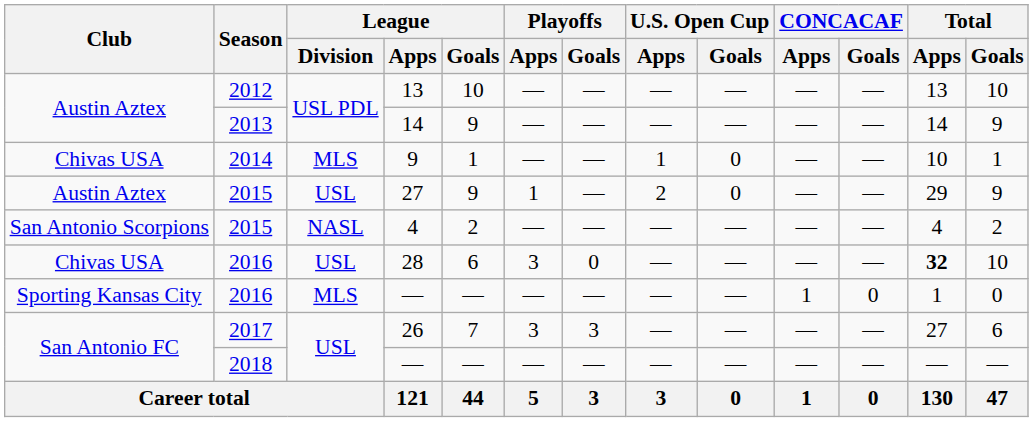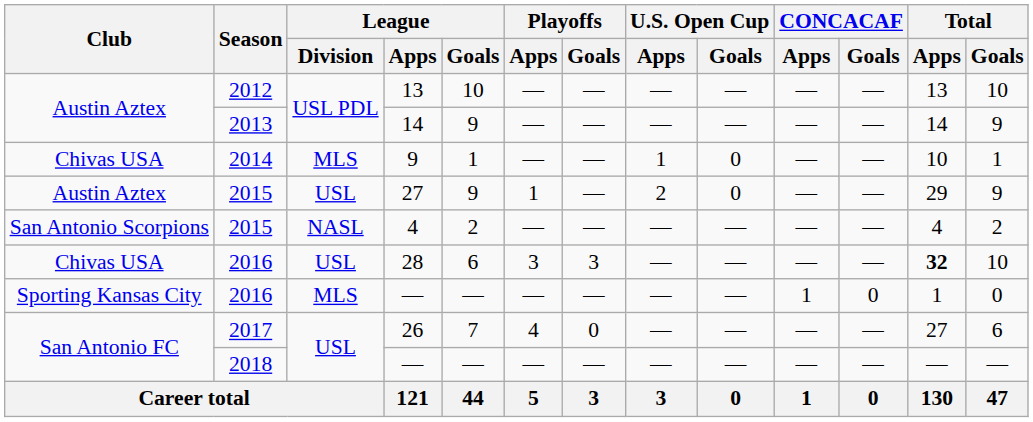 <table class="wikitable" style="text-align: center;">
 <tr>
 <th rowspan="2">Club</th>
 <th rowspan="2">Season</th>
 <th colspan="3">League</th>
 <th colspan="2">Playoffs</th>
 <th colspan="2">U.S. Open Cup</th>
 <th colspan="2"><a href='#'>CONCACAF</a></th>
 <th colspan="2">Total</th>
 </tr>
 <tr>
 <th>Division</th>
 <th>Apps</th>
 <th>Goals</th>
 <th>Apps</th>
 <th>Goals</th>
 <th>Apps</th>
 <th>Goals</th>
 <th>Apps</th>
 <th>Goals</th>
 <th>Apps</th>
 <th>Goals</th>
 </tr>
 <tr>
 <td rowspan="2"><a href='#'>Austin Aztex</a></td>
 <td><a href='#'>2012</a></td>
 <td rowspan="2"><a href='#'>USL PDL</a></td>
 <td>13</td>
 <td>10</td>
 <td>—</td>
 <td>—</td>
 <td>—</td>
 <td>—</td>
 <td>—</td>
 <td>—</td>
 <td>13</td>
 <td>10</td>
 </tr>
 <tr>
 <td><a href='#'>2013</a></td>
 <td>14</td>
 <td>9</td>
 <td>—</td>
 <td>—</td>
 <td>—</td>
 <td>—</td>
 <td>—</td>
 <td>—</td>
 <td>14</td>
 <td>9</td>
 </tr>
 <tr>
 <td rowspan="1"><a href='#'>Chivas USA</a></td>
 <td><a href='#'>2014</a></td>
 <td><a href='#'>MLS</a></td>
 <td>9</td>
 <td>1</td>
 <td>—</td>
 <td>—</td>
 <td>1</td>
 <td>0</td>
 <td>—</td>
 <td>—</td>
 <td>10</td>
 <td>1</td>
 </tr>
 <tr>
 <td rowspan="1"><a href='#'>Austin Aztex</a></td>
 <td><a href='#'>2015</a></td>
 <td><a href='#'>USL</a></td>
 <td>27</td>
 <td>9</td>
 <td>1</td>
 <td>—</td>
 <td>2</td>
 <td>0</td>
 <td>—</td>
 <td>—</td>
 <td>29</td>
 <td>9</td>
 </tr>
 <tr>
 <td rowspan="1"><a href='#'>San Antonio Scorpions</a></td>
 <td><a href='#'>2015</a></td>
 <td><a href='#'>NASL</a></td>
 <td>4</td>
 <td>2</td>
 <td>—</td>
 <td>—</td>
 <td>—</td>
 <td>—</td>
 <td>—</td>
 <td>—</td>
 <td>4</td>
 <td>2</td>
 </tr>
 <tr>
 <td rowspan="1"><a href='#'>Chivas USA</a></td>
 <td><a href='#'>2016</a></td>
 <td><a href='#'>USL</a></td>
 <td>28</td>
 <td>6</td>
 <td>3</td>
-<td>0</td>
+<td>3</td>
 <td>—</td>
 <td>—</td>
 <td>—</td>
 <td>—</td>
 <td><strong>32</strong></td>
 <td>10</td>
 </tr>
 <tr>
 <td rowspan="1"><a href='#'>Sporting Kansas City</a></td>
 <td><a href='#'>2016</a></td>
 <td><a href='#'>MLS</a></td>
 <td>—</td>
 <td>—</td>
 <td>—</td>
 <td>—</td>
 <td>—</td>
 <td>—</td>
 <td>1</td>
 <td>0</td>
 <td>1</td>
 <td>0</td>
 </tr>
 <tr>
 <td rowspan="2"><a href='#'>San Antonio FC</a></td>
 <td><a href='#'>2017</a></td>
 <td rowspan="2"><a href='#'>USL</a></td>
 <td>26</td>
 <td>7</td>
-<td>3</td>
-<td>3</td>
+<td>4</td>
+<td>0</td>
 <td>—</td>
 <td>—</td>
 <td>—</td>
 <td>—</td>
 <td>27</td>
 <td>6</td>
 </tr>
 <tr>
 <td><a href='#'>2018</a></td>
 <td>—</td>
 <td>—</td>
 <td>—</td>
 <td>—</td>
 <td>—</td>
 <td>—</td>
 <td>—</td>
 <td>—</td>
 <td>—</td>
 <td>—</td>
 </tr>
 <tr>
 <th colspan="3">Career total</th>
 <th>121</th>
 <th>44</th>
 <th>5</th>
 <th>3</th>
 <th>3</th>
 <th>0</th>
 <th>1</th>
 <th>0</th>
 <th>130</th>
 <th>47</th>
 </tr>
 </table>
